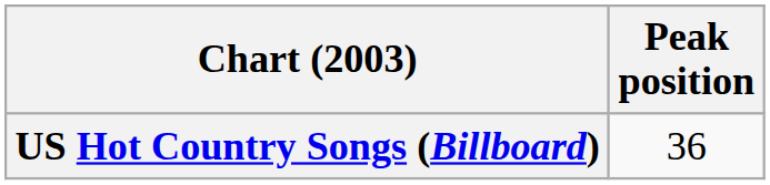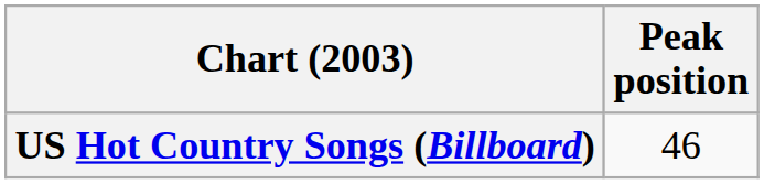 <table class="wikitable sortable plainrowheaders" style="text-align:center">
 <tr>
 <th scope="col">Chart (2003)</th>
 <th scope="col">Peak<br>position</th>
 </tr>
 <tr>
 <th scope="row">US <a href='#'>Hot Country Songs</a> (<em><a href='#'>Billboard</a></em>)</th>
-<td>36</td>
+<td>46</td>
 </tr>
 </table>
